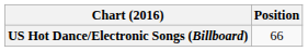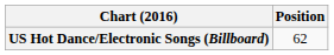 <table class="wikitable plainrowheaders" style="text-align:center">
 <tr>
 <th scope="col">Chart (2016)</th>
 <th scope="col">Position</th>
 </tr>
 <tr>
 <th scope="row">US Hot Dance/Electronic Songs (<em>Billboard</em>)</th>
-<td>66</td>
+<td>62</td>
 </tr>
 </table>
